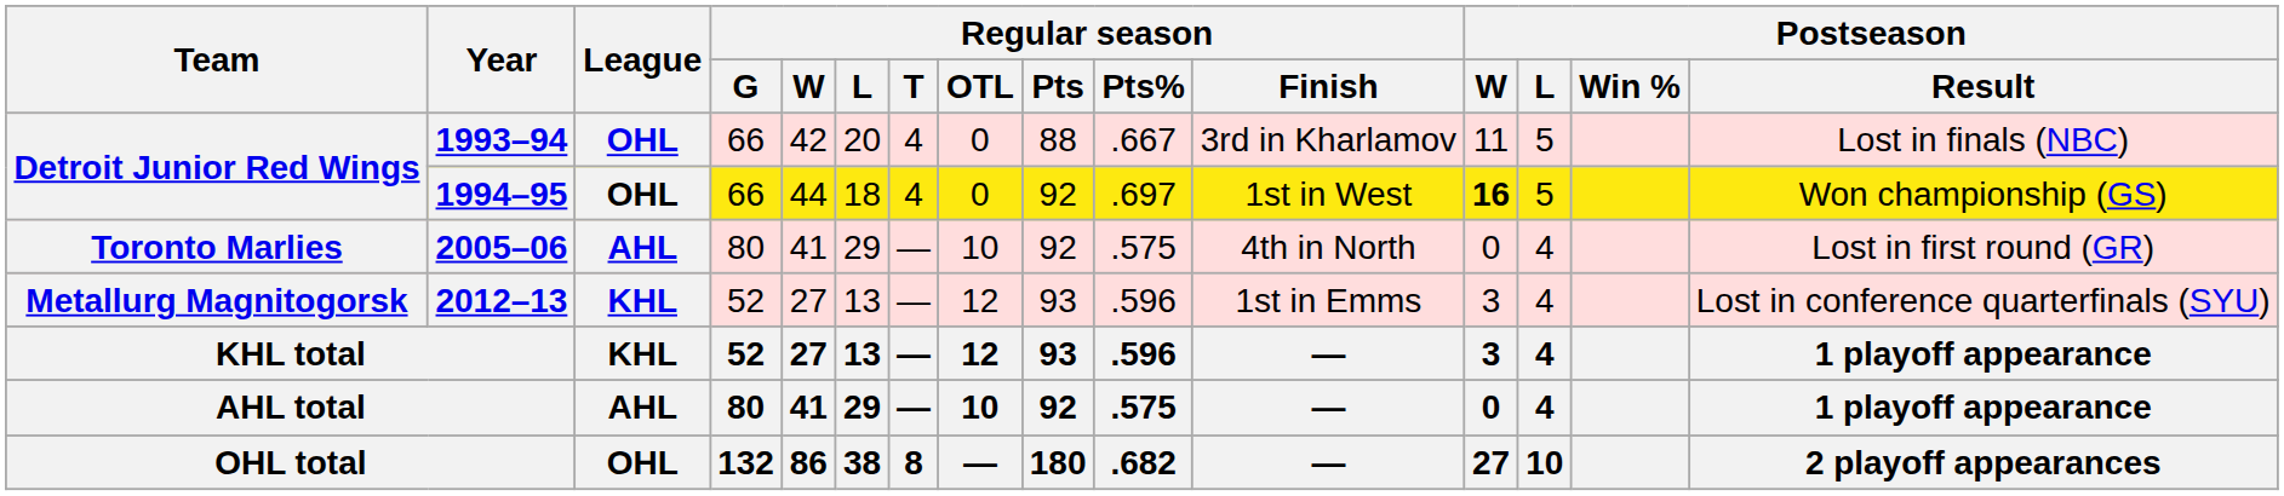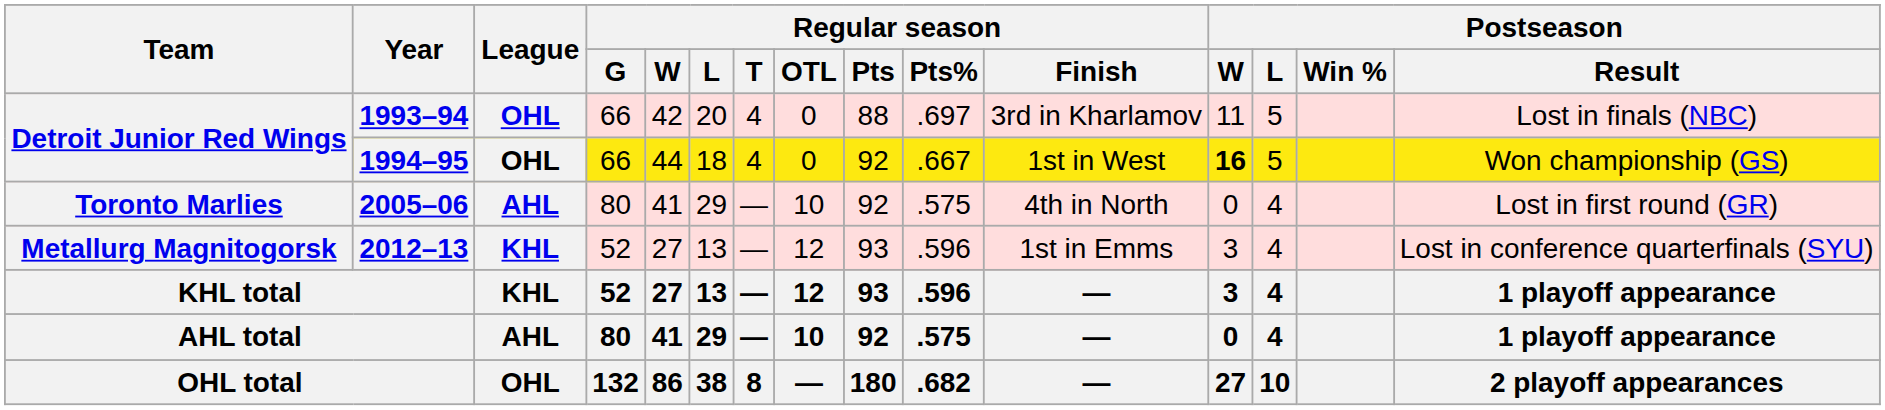 <table class="wikitable" style="font-size: 95%; text-align:center;">
 <tr>
 <th rowspan="2">Team</th>
 <th rowspan="2">Year</th>
 <th rowspan="2">League</th>
 <th colspan="8">Regular season</th>
 <th colspan="4">Postseason</th>
 </tr>
 <tr>
 <th>G</th>
 <th>W</th>
 <th>L</th>
 <th>T</th>
 <th>OTL</th>
 <th>Pts</th>
 <th>Pts%</th>
 <th>Finish</th>
 <th>W</th>
 <th>L</th>
 <th>Win %</th>
 <th>Result</th>
 </tr>
 <tr style="background:#fdd;">
 <th rowspan="2"><a href='#'>Detroit Junior Red Wings</a></th>
 <th><a href='#'>1993–94</a></th>
 <th><a href='#'>OHL</a></th>
 <td>66</td>
 <td>42</td>
 <td>20</td>
 <td>4</td>
 <td>0</td>
 <td>88</td>
-<td>.667</td>
+<td>.697</td>
 <td>3rd in Kharlamov</td>
 <td>11</td>
 <td>5</td>
 <td></td>
 <td>Lost in finals (<a href='#'>NBC</a>)</td>
 </tr>
 <tr style="background:#FDE910;">
 <th><a href='#'>1994–95</a></th>
 <th>OHL</th>
 <td>66</td>
 <td>44</td>
 <td>18</td>
 <td>4</td>
 <td>0</td>
 <td>92</td>
-<td>.697</td>
+<td>.667</td>
 <td>1st in West</td>
 <td><strong>16</strong></td>
 <td>5</td>
 <td></td>
 <td>Won championship (<a href='#'>GS</a>)</td>
 </tr>
 <tr style="background:#fdd;">
 <th rowspan="1"><a href='#'>Toronto Marlies</a></th>
 <th><a href='#'>2005–06</a></th>
 <th><a href='#'>AHL</a></th>
 <td>80</td>
 <td>41</td>
 <td>29</td>
 <td>—</td>
 <td>10</td>
 <td>92</td>
 <td>.575</td>
 <td>4th in North</td>
 <td>0</td>
 <td>4</td>
 <td></td>
 <td>Lost in first round (<a href='#'>GR</a>)</td>
 </tr>
 <tr style="background:#fdd;">
 <th rowspan="1"><a href='#'>Metallurg Magnitogorsk</a></th>
 <th><a href='#'>2012–13</a></th>
 <th><a href='#'>KHL</a></th>
 <td>52</td>
 <td>27</td>
 <td>13</td>
 <td>—</td>
 <td>12</td>
 <td>93</td>
 <td>.596</td>
 <td>1st in Emms</td>
 <td>3</td>
 <td>4</td>
 <td></td>
 <td>Lost in conference quarterfinals (<a href='#'>SYU</a>)</td>
 </tr>
 <tr>
 <th colspan="2">KHL total</th>
 <th>KHL</th>
 <th>52</th>
 <th>27</th>
 <th>13</th>
 <th>—</th>
 <th>12</th>
 <th>93</th>
 <th>.596</th>
 <th>—</th>
 <th>3</th>
 <th>4</th>
 <th></th>
 <th>1 playoff appearance</th>
 </tr>
 <tr>
 <th colspan="2">AHL total</th>
 <th>AHL</th>
 <th>80</th>
 <th>41</th>
 <th>29</th>
 <th>—</th>
 <th>10</th>
 <th>92</th>
 <th>.575</th>
 <th>—</th>
 <th>0</th>
 <th>4</th>
 <th></th>
 <th>1 playoff appearance</th>
 </tr>
 <tr>
 <th colspan="2">OHL total</th>
 <th>OHL</th>
 <th>132</th>
 <th>86</th>
 <th>38</th>
 <th>8</th>
 <th>—</th>
 <th>180</th>
 <th>.682</th>
 <th>—</th>
 <th>27</th>
 <th>10</th>
 <th></th>
 <th>2 playoff appearances</th>
 </tr>
 </table>
